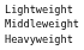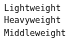 <table>
 <tr>
 <td>Lightweight<br></td>
+<td></td>
+<td></td>
+<td></td>
+</tr>
+<tr>
+<td>Heavyweight<br></td>
 <td></td>
 <td></td>
 <td></td>
 </tr>
 <tr>
 <td>Middleweight<br></td>
 <td></td>
 <td></td>
 <td></td>
 </tr>
-<tr>
-<td>Heavyweight<br></td>
-<td></td>
-<td></td>
-<td></td>
-</tr>
 </table>
